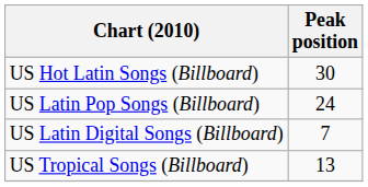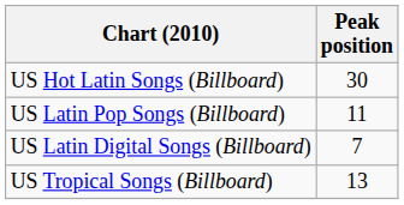 <table class="wikitable sortable">
 <tr>
 <th>Chart (2010)</th>
 <th>Peak<br>position</th>
 </tr>
 <tr>
 <td>US <a href='#'>Hot Latin Songs</a> (<em>Billboard</em>)</td>
 <td style="text-align:center;">30</td>
 </tr>
 <tr>
 <td>US <a href='#'>Latin Pop Songs</a> (<em>Billboard</em>)</td>
-<td style="text-align:center;">24</td>
+<td style="text-align:center;">11</td>
 </tr>
 <tr>
 <td>US <a href='#'>Latin Digital Songs</a> (<em>Billboard</em>)</td>
 <td style="text-align:center;">7</td>
 </tr>
 <tr>
 <td>US <a href='#'>Tropical Songs</a> (<em>Billboard</em>)</td>
 <td style="text-align:center;">13</td>
 </tr>
 <tr>
 </tr>
 </table>
